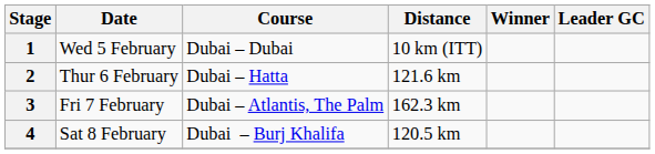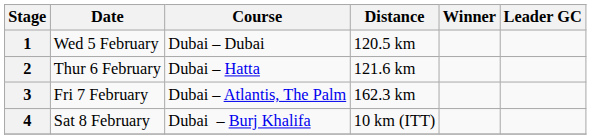 <table class="wikitable"px">
 <tr class="hintergrundfarbe5">
 <th>Stage</th>
 <th>Date</th>
 <th>Course</th>
 <th>Distance</th>
 <th>Winner</th>
 <th>Leader GC</th>
 </tr>
 <tr>
 <th align=center>1</th>
 <td>Wed 5 February</td>
 <td>Dubai – Dubai</td>
-<td>10 km (ITT)</td>
+<td>120.5 km</td>
 <td></td>
 <td></td>
 </tr>
 <tr>
 <th align=center>2</th>
 <td>Thur 6 February</td>
 <td>Dubai – <a href='#'>Hatta</a></td>
 <td>121.6 km</td>
 <td></td>
 <td></td>
 </tr>
 <tr>
 <th align=center>3</th>
 <td>Fri 7 February</td>
 <td>Dubai – <a href='#'>Atlantis, The Palm</a></td>
 <td>162.3 km</td>
 <td></td>
 <td></td>
 </tr>
 <tr>
 <th align=center>4</th>
 <td>Sat 8 February</td>
 <td>Dubai  – <a href='#'>Burj Khalifa</a></td>
-<td>120.5 km</td>
+<td>10 km (ITT)</td>
 <td></td>
 <td></td>
 </tr>
 <tr>
 </tr>
 </table>
